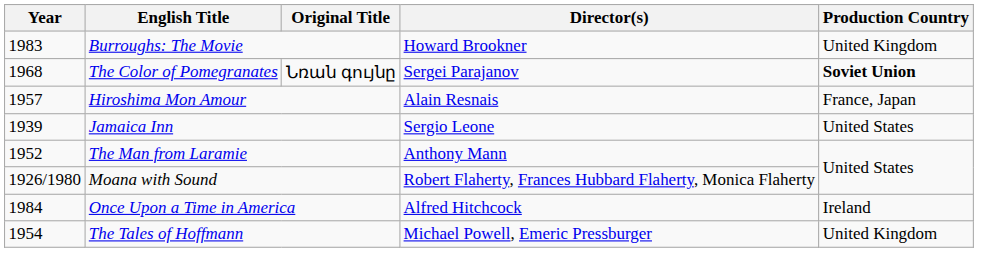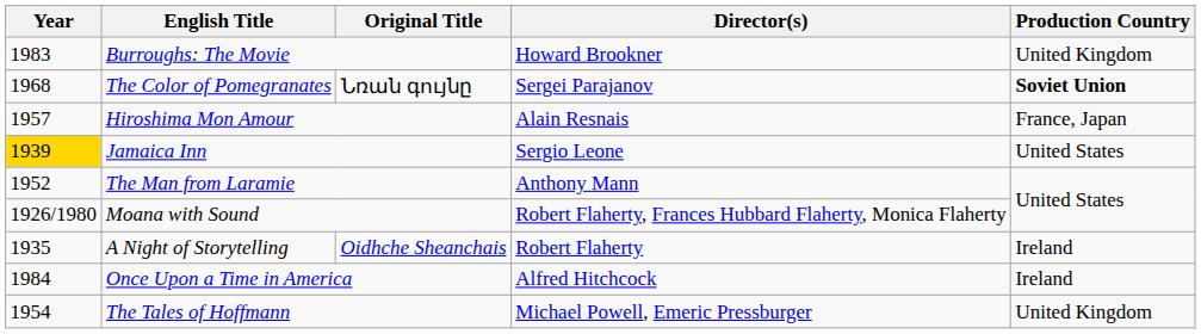 <table class="wikitable">
 <tr>
 <th>Year</th>
 <th>English Title</th>
 <th>Original Title</th>
 <th>Director(s)</th>
 <th>Production Country</th>
 </tr>
 <tr>
 <td>1983</td>
 <td colspan="2"><em><a href='#'>Burroughs: The Movie</a></em></td>
 <td><a href='#'>Howard Brookner</a></td>
 <td>United Kingdom</td>
 </tr>
 <tr>
 <td>1968</td>
 <td><em><a href='#'>The Color of Pomegranates</a></em></td>
 <td>Նռան գույնը</td>
 <td><a href='#'>Sergei Parajanov</a></td>
 <td><strong>Soviet Union</strong></td>
 </tr>
 <tr>
 <td>1957</td>
 <td colspan="2"><em><a href='#'>Hiroshima Mon Amour</a></em></td>
 <td><a href='#'>Alain Resnais</a></td>
 <td>France, Japan</td>
 </tr>
 <tr>
-<td>1939</td>
+<td style="background: gold;">1939</td>
 <td colspan="2"><a href='#'><em>Jamaica Inn</em></a></td>
 <td><a href='#'>Sergio Leone</a></td>
 <td>United States</td>
 </tr>
 <tr>
 <td>1952</td>
 <td colspan="2"><em><a href='#'>The Man from Laramie</a></em></td>
 <td><a href='#'>Anthony Mann</a></td>
 <td rowspan="2">United States</td>
 </tr>
 <tr>
 <td>1926/1980</td>
 <td colspan="2"><em>Moana with Sound</em></td>
 <td><a href='#'>Robert Flaherty</a>, <a href='#'>Frances Hubbard Flaherty</a>, Monica Flaherty</td>
 </tr>
 <tr>
+<td>1935</td>
+<td><em>A Night of Storytelling</em></td>
+<td><em><a href='#'>Oidhche Sheanchais</a></em></td>
+<td><a href='#'>Robert Flaherty</a></td>
+<td>Ireland</td>
+</tr>
+<tr>
 <td>1984</td>
 <td colspan="2"><em><a href='#'>Once Upon a Time in America</a></em></td>
 <td><a href='#'>Alfred Hitchcock</a></td>
 <td>Ireland</td>
 </tr>
 <tr>
 <td>1954</td>
 <td colspan="2"><a href='#'><em>The Tales of Hoffmann</em></a></td>
 <td><a href='#'>Michael Powell</a>, <a href='#'>Emeric Pressburger</a></td>
 <td>United Kingdom</td>
 </tr>
 </table>
